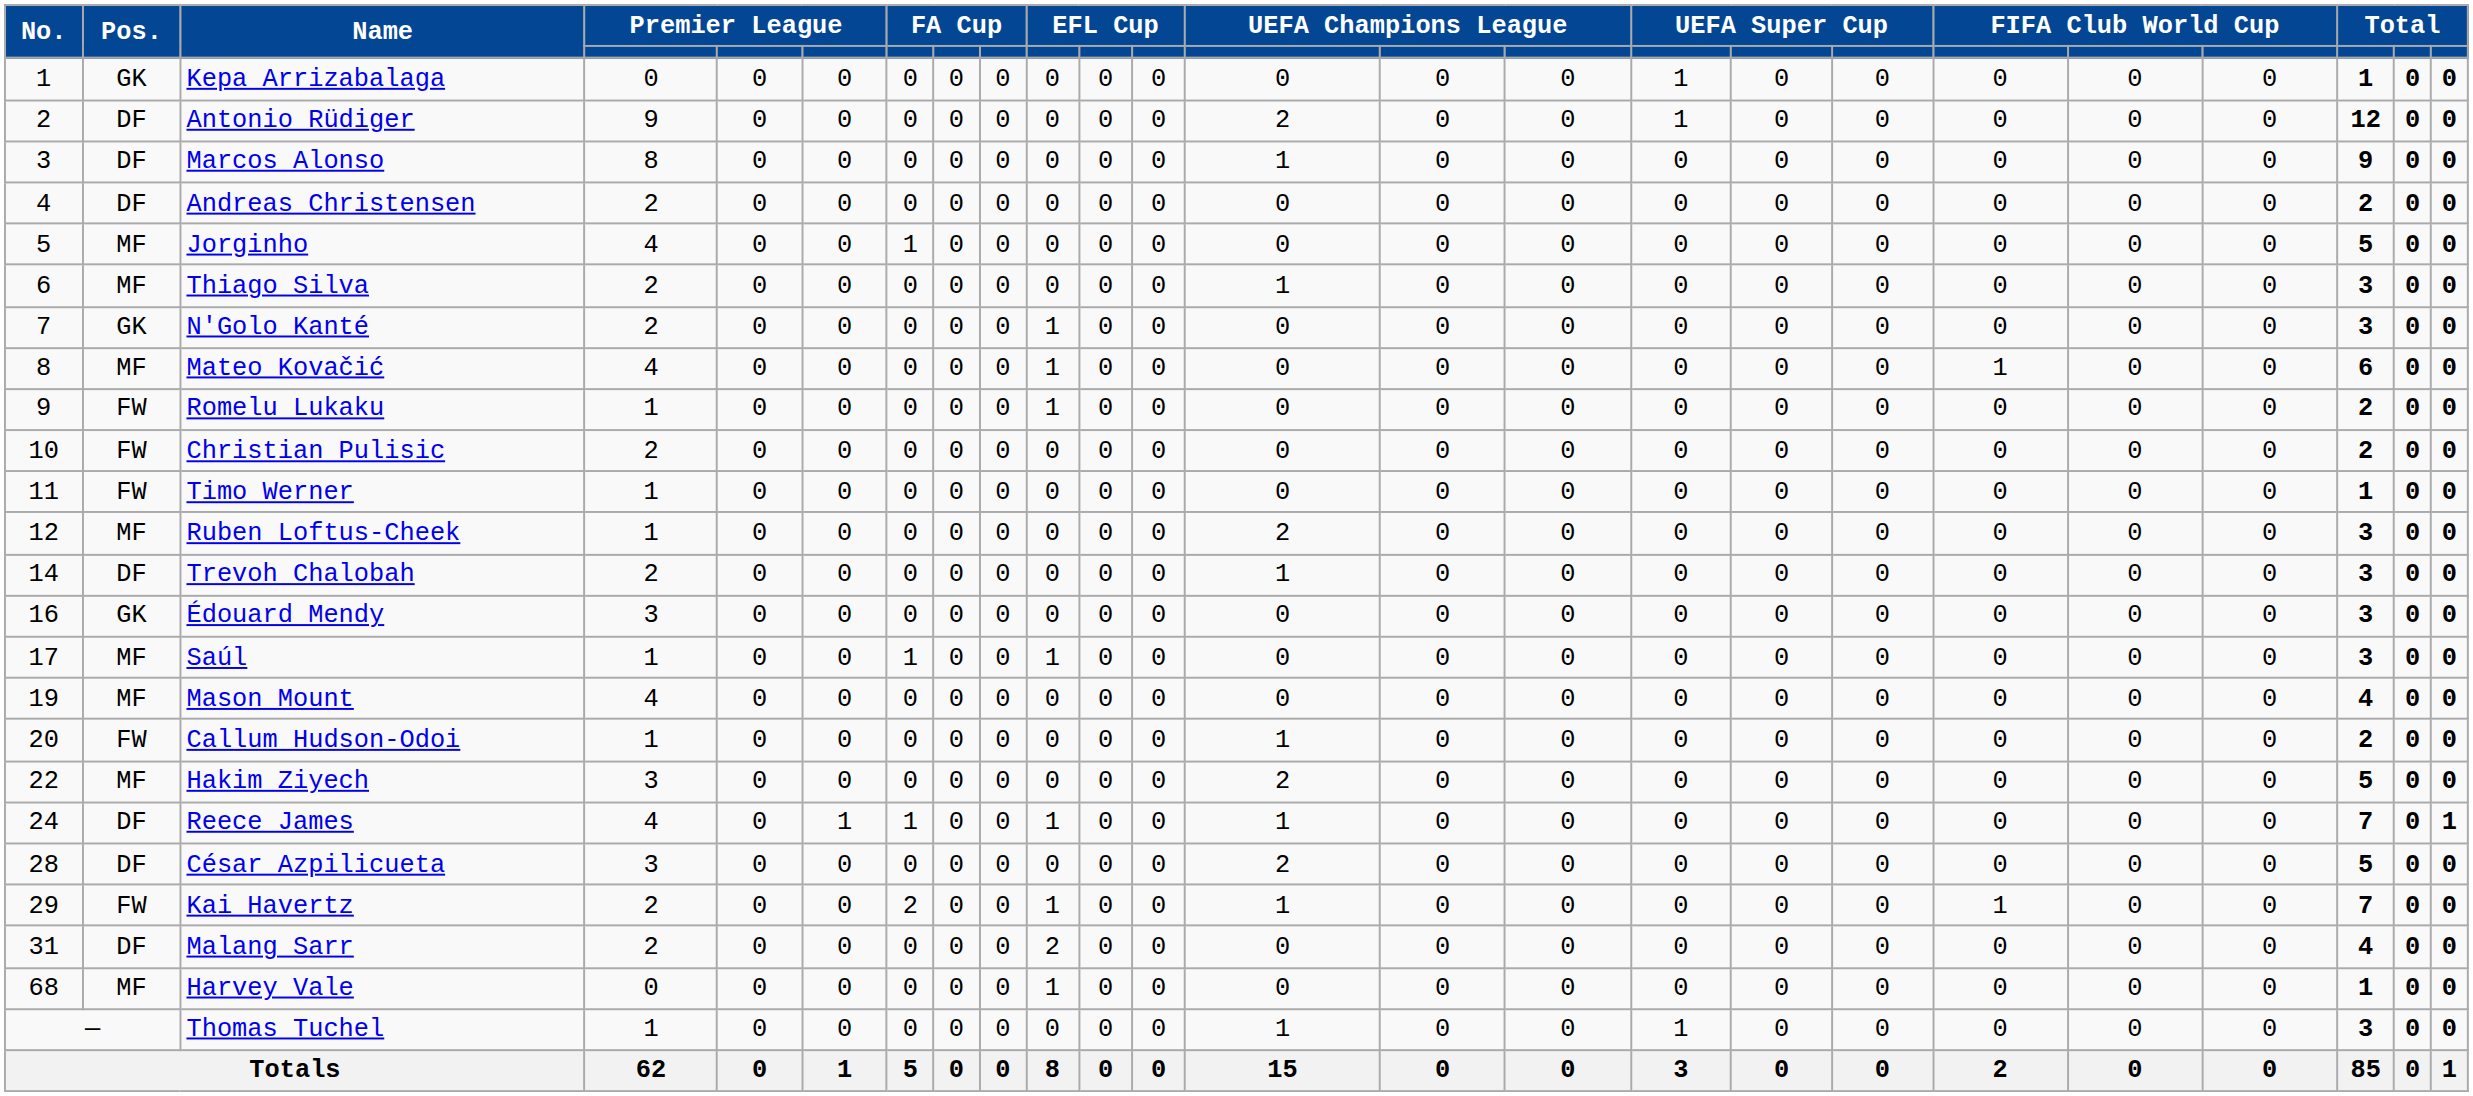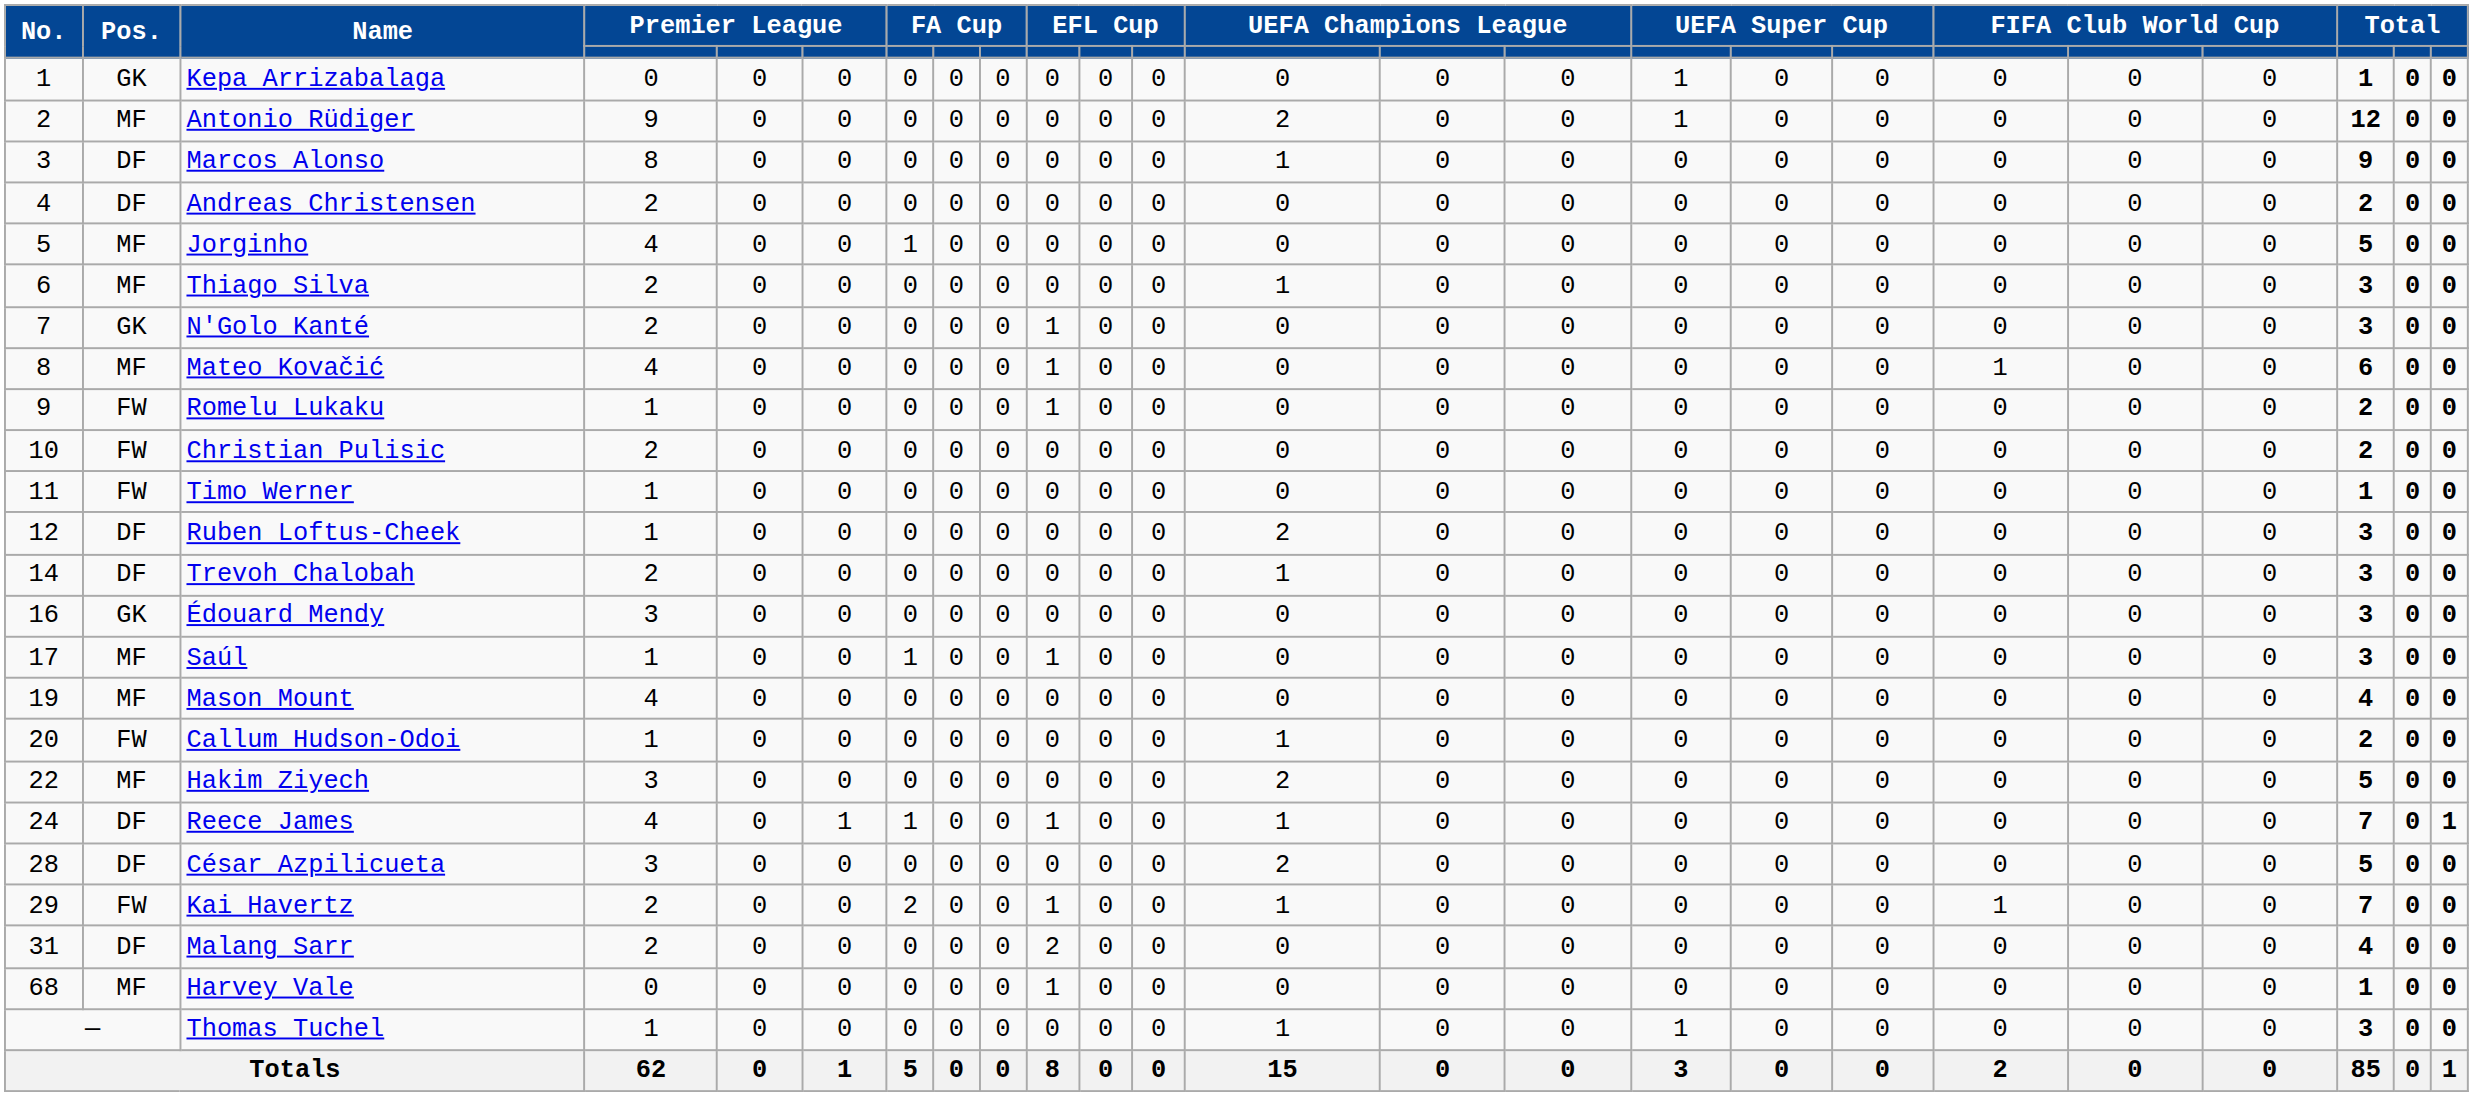 <table class="wikitable sortable" style="text-align:center;width:100%;">
 <tr>
 <th rowspan=2 style=background-color:#034694;color:#FFFFFF>No.</th>
 <th rowspan=2 style=background-color:#034694;color:#FFFFFF>Pos.</th>
 <th rowspan=2 style=background-color:#034694;color:#FFFFFF>Name</th>
 <th colspan=3 style=background:#034694;color:#FFFFFF>Premier League</th>
 <th colspan=3 style=background:#034694;color:#FFFFFF>FA Cup</th>
 <th colspan=3 style=background:#034694;color:#FFFFFF>EFL Cup</th>
 <th colspan=3 style=background:#034694;color:#FFFFFF>UEFA Champions League</th>
 <th colspan=3 style=background:#034694;color:#FFFFFF>UEFA Super Cup</th>
 <th colspan=3 style=background:#034694;color:#FFFFFF>FIFA Club World Cup</th>
 <th colspan=3 style=background:#034694;color:#FFFFFF>Total</th>
 </tr>
 <tr>
 <th style=background-color:#034694;color:#FFFFFF></th>
 <th style=background-color:#034694;color:#FFFFFF></th>
 <th style=background-color:#034694;color:#FFFFFF></th>
 <th style=background-color:#034694;color:#FFFFFF></th>
 <th style=background-color:#034694;color:#FFFFFF></th>
 <th style=background-color:#034694;color:#FFFFFF></th>
 <th style=background-color:#034694;color:#FFFFFF></th>
 <th style=background-color:#034694;color:#FFFFFF></th>
 <th style=background-color:#034694;color:#FFFFFF></th>
 <th style=background-color:#034694;color:#FFFFFF></th>
 <th style=background-color:#034694;color:#FFFFFF></th>
 <th style=background-color:#034694;color:#FFFFFF></th>
 <th style=background-color:#034694;color:#FFFFFF></th>
 <th style=background-color:#034694;color:#FFFFFF></th>
 <th style=background-color:#034694;color:#FFFFFF></th>
 <th style=background-color:#034694;color:#FFFFFF></th>
 <th style=background-color:#034694;color:#FFFFFF></th>
 <th style=background-color:#034694;color:#FFFFFF></th>
 <th style=background-color:#034694;color:#FFFFFF></th>
 <th style=background-color:#034694;color:#FFFFFF></th>
 <th style=background-color:#034694;color:#FFFFFF></th>
 </tr>
 <tr>
 <td>1</td>
 <td>GK</td>
 <td align=left> <a href='#'>Kepa Arrizabalaga</a></td>
 <td>0</td>
 <td>0</td>
 <td>0</td>
 <td>0</td>
 <td>0</td>
 <td>0</td>
 <td>0</td>
 <td>0</td>
 <td>0</td>
 <td>0</td>
 <td>0</td>
 <td>0</td>
 <td>1</td>
 <td>0</td>
 <td>0</td>
 <td>0</td>
 <td>0</td>
 <td>0</td>
 <td><strong>1</strong></td>
 <td><strong>0</strong></td>
 <td><strong>0</strong></td>
 </tr>
 <tr>
 <td>2</td>
-<td>DF</td>
+<td>MF</td>
 <td align=left> <a href='#'>Antonio Rüdiger</a></td>
 <td>9</td>
 <td>0</td>
 <td>0</td>
 <td>0</td>
 <td>0</td>
 <td>0</td>
 <td>0</td>
 <td>0</td>
 <td>0</td>
 <td>2</td>
 <td>0</td>
 <td>0</td>
 <td>1</td>
 <td>0</td>
 <td>0</td>
 <td>0</td>
 <td>0</td>
 <td>0</td>
 <td><strong>12</strong></td>
 <td><strong>0</strong></td>
 <td><strong>0</strong></td>
 </tr>
 <tr>
 <td>3</td>
 <td>DF</td>
 <td align=left> <a href='#'>Marcos Alonso</a></td>
 <td>8</td>
 <td>0</td>
 <td>0</td>
 <td>0</td>
 <td>0</td>
 <td>0</td>
 <td>0</td>
 <td>0</td>
 <td>0</td>
 <td>1</td>
 <td>0</td>
 <td>0</td>
 <td>0</td>
 <td>0</td>
 <td>0</td>
 <td>0</td>
 <td>0</td>
 <td>0</td>
 <td><strong>9</strong></td>
 <td><strong>0</strong></td>
 <td><strong>0</strong></td>
 </tr>
 <tr>
 <td>4</td>
 <td>DF</td>
 <td align=left> <a href='#'>Andreas Christensen</a></td>
 <td>2</td>
 <td>0</td>
 <td>0</td>
 <td>0</td>
 <td>0</td>
 <td>0</td>
 <td>0</td>
 <td>0</td>
 <td>0</td>
 <td>0</td>
 <td>0</td>
 <td>0</td>
 <td>0</td>
 <td>0</td>
 <td>0</td>
 <td>0</td>
 <td>0</td>
 <td>0</td>
 <td><strong>2</strong></td>
 <td><strong>0</strong></td>
 <td><strong>0</strong></td>
 </tr>
 <tr>
 <td>5</td>
 <td>MF</td>
 <td align=left> <a href='#'>Jorginho</a></td>
 <td>4</td>
 <td>0</td>
 <td>0</td>
 <td>1</td>
 <td>0</td>
 <td>0</td>
 <td>0</td>
 <td>0</td>
 <td>0</td>
 <td>0</td>
 <td>0</td>
 <td>0</td>
 <td>0</td>
 <td>0</td>
 <td>0</td>
 <td>0</td>
 <td>0</td>
 <td>0</td>
 <td><strong>5</strong></td>
 <td><strong>0</strong></td>
 <td><strong>0</strong></td>
 </tr>
 <tr>
 <td>6</td>
 <td>MF</td>
 <td align=left> <a href='#'>Thiago Silva</a></td>
 <td>2</td>
 <td>0</td>
 <td>0</td>
 <td>0</td>
 <td>0</td>
 <td>0</td>
 <td>0</td>
 <td>0</td>
 <td>0</td>
 <td>1</td>
 <td>0</td>
 <td>0</td>
 <td>0</td>
 <td>0</td>
 <td>0</td>
 <td>0</td>
 <td>0</td>
 <td>0</td>
 <td><strong>3</strong></td>
 <td><strong>0</strong></td>
 <td><strong>0</strong></td>
 </tr>
 <tr>
 <td>7</td>
 <td>GK</td>
 <td align=left> <a href='#'>N'Golo Kanté</a></td>
 <td>2</td>
 <td>0</td>
 <td>0</td>
 <td>0</td>
 <td>0</td>
 <td>0</td>
 <td>1</td>
 <td>0</td>
 <td>0</td>
 <td>0</td>
 <td>0</td>
 <td>0</td>
 <td>0</td>
 <td>0</td>
 <td>0</td>
 <td>0</td>
 <td>0</td>
 <td>0</td>
 <td><strong>3</strong></td>
 <td><strong>0</strong></td>
 <td><strong>0</strong></td>
 </tr>
 <tr>
 <td>8</td>
 <td>MF</td>
 <td align=left> <a href='#'>Mateo Kovačić</a></td>
 <td>4</td>
 <td>0</td>
 <td>0</td>
 <td>0</td>
 <td>0</td>
 <td>0</td>
 <td>1</td>
 <td>0</td>
 <td>0</td>
 <td>0</td>
 <td>0</td>
 <td>0</td>
 <td>0</td>
 <td>0</td>
 <td>0</td>
 <td>1</td>
 <td>0</td>
 <td>0</td>
 <td><strong>6</strong></td>
 <td><strong>0</strong></td>
 <td><strong>0</strong></td>
 </tr>
 <tr>
 <td>9</td>
 <td>FW</td>
 <td align=left> <a href='#'>Romelu Lukaku</a></td>
 <td>1</td>
 <td>0</td>
 <td>0</td>
 <td>0</td>
 <td>0</td>
 <td>0</td>
 <td>1</td>
 <td>0</td>
 <td>0</td>
 <td>0</td>
 <td>0</td>
 <td>0</td>
 <td>0</td>
 <td>0</td>
 <td>0</td>
 <td>0</td>
 <td>0</td>
 <td>0</td>
 <td><strong>2</strong></td>
 <td><strong>0</strong></td>
 <td><strong>0</strong></td>
 </tr>
 <tr>
 <td>10</td>
 <td>FW</td>
 <td align=left> <a href='#'>Christian Pulisic</a></td>
 <td>2</td>
 <td>0</td>
 <td>0</td>
 <td>0</td>
 <td>0</td>
 <td>0</td>
 <td>0</td>
 <td>0</td>
 <td>0</td>
 <td>0</td>
 <td>0</td>
 <td>0</td>
 <td>0</td>
 <td>0</td>
 <td>0</td>
 <td>0</td>
 <td>0</td>
 <td>0</td>
 <td><strong>2</strong></td>
 <td><strong>0</strong></td>
 <td><strong>0</strong></td>
 </tr>
 <tr>
 <td>11</td>
 <td>FW</td>
 <td align=left> <a href='#'>Timo Werner</a></td>
 <td>1</td>
 <td>0</td>
 <td>0</td>
 <td>0</td>
 <td>0</td>
 <td>0</td>
 <td>0</td>
 <td>0</td>
 <td>0</td>
 <td>0</td>
 <td>0</td>
 <td>0</td>
 <td>0</td>
 <td>0</td>
 <td>0</td>
 <td>0</td>
 <td>0</td>
 <td>0</td>
 <td><strong>1</strong></td>
 <td><strong>0</strong></td>
 <td><strong>0</strong></td>
 </tr>
 <tr>
 <td>12</td>
-<td>MF</td>
+<td>DF</td>
 <td align=left> <a href='#'>Ruben Loftus-Cheek</a></td>
 <td>1</td>
 <td>0</td>
 <td>0</td>
 <td>0</td>
 <td>0</td>
 <td>0</td>
 <td>0</td>
 <td>0</td>
 <td>0</td>
 <td>2</td>
 <td>0</td>
 <td>0</td>
 <td>0</td>
 <td>0</td>
 <td>0</td>
 <td>0</td>
 <td>0</td>
 <td>0</td>
 <td><strong>3</strong></td>
 <td><strong>0</strong></td>
 <td><strong>0</strong></td>
 </tr>
 <tr>
 <td>14</td>
 <td>DF</td>
 <td align=left> <a href='#'>Trevoh Chalobah</a></td>
 <td>2</td>
 <td>0</td>
 <td>0</td>
 <td>0</td>
 <td>0</td>
 <td>0</td>
 <td>0</td>
 <td>0</td>
 <td>0</td>
 <td>1</td>
 <td>0</td>
 <td>0</td>
 <td>0</td>
 <td>0</td>
 <td>0</td>
 <td>0</td>
 <td>0</td>
 <td>0</td>
 <td><strong>3</strong></td>
 <td><strong>0</strong></td>
 <td><strong>0</strong></td>
 </tr>
 <tr>
 <td>16</td>
 <td>GK</td>
 <td align="left"> <a href='#'>Édouard Mendy</a></td>
 <td>3</td>
 <td>0</td>
 <td>0</td>
 <td>0</td>
 <td>0</td>
 <td>0</td>
 <td>0</td>
 <td>0</td>
 <td>0</td>
 <td>0</td>
 <td>0</td>
 <td>0</td>
 <td>0</td>
 <td>0</td>
 <td>0</td>
 <td>0</td>
 <td>0</td>
 <td>0</td>
 <td><strong>3</strong></td>
 <td><strong>0</strong></td>
 <td><strong>0</strong></td>
 </tr>
 <tr>
 <td>17</td>
 <td>MF</td>
 <td align=left> <a href='#'>Saúl</a></td>
 <td>1</td>
 <td>0</td>
 <td>0</td>
 <td>1</td>
 <td>0</td>
 <td>0</td>
 <td>1</td>
 <td>0</td>
 <td>0</td>
 <td>0</td>
 <td>0</td>
 <td>0</td>
 <td>0</td>
 <td>0</td>
 <td>0</td>
 <td>0</td>
 <td>0</td>
 <td>0</td>
 <td><strong>3</strong></td>
 <td><strong>0</strong></td>
 <td><strong>0</strong></td>
 </tr>
 <tr>
 <td>19</td>
 <td>MF</td>
 <td align=left> <a href='#'>Mason Mount</a></td>
 <td>4</td>
 <td>0</td>
 <td>0</td>
 <td>0</td>
 <td>0</td>
 <td>0</td>
 <td>0</td>
 <td>0</td>
 <td>0</td>
 <td>0</td>
 <td>0</td>
 <td>0</td>
 <td>0</td>
 <td>0</td>
 <td>0</td>
 <td>0</td>
 <td>0</td>
 <td>0</td>
 <td><strong>4</strong></td>
 <td><strong>0</strong></td>
 <td><strong>0</strong></td>
 </tr>
 <tr>
 <td>20</td>
 <td>FW</td>
 <td align=left> <a href='#'>Callum Hudson-Odoi</a></td>
 <td>1</td>
 <td>0</td>
 <td>0</td>
 <td>0</td>
 <td>0</td>
 <td>0</td>
 <td>0</td>
 <td>0</td>
 <td>0</td>
 <td>1</td>
 <td>0</td>
 <td>0</td>
 <td>0</td>
 <td>0</td>
 <td>0</td>
 <td>0</td>
 <td>0</td>
 <td>0</td>
 <td><strong>2</strong></td>
 <td><strong>0</strong></td>
 <td><strong>0</strong></td>
 </tr>
 <tr>
 <td>22</td>
 <td>MF</td>
 <td align=left> <a href='#'>Hakim Ziyech</a></td>
 <td>3</td>
 <td>0</td>
 <td>0</td>
 <td>0</td>
 <td>0</td>
 <td>0</td>
 <td>0</td>
 <td>0</td>
 <td>0</td>
 <td>2</td>
 <td>0</td>
 <td>0</td>
 <td>0</td>
 <td>0</td>
 <td>0</td>
 <td>0</td>
 <td>0</td>
 <td>0</td>
 <td><strong>5</strong></td>
 <td><strong>0</strong></td>
 <td><strong>0</strong></td>
 </tr>
 <tr>
 <td>24</td>
 <td>DF</td>
 <td align=left> <a href='#'>Reece James</a></td>
 <td>4</td>
 <td>0</td>
 <td>1</td>
 <td>1</td>
 <td>0</td>
 <td>0</td>
 <td>1</td>
 <td>0</td>
 <td>0</td>
 <td>1</td>
 <td>0</td>
 <td>0</td>
 <td>0</td>
 <td>0</td>
 <td>0</td>
 <td>0</td>
 <td>0</td>
 <td>0</td>
 <td><strong>7</strong></td>
 <td><strong>0</strong></td>
 <td><strong>1</strong></td>
 </tr>
 <tr>
 <td>28</td>
 <td>DF</td>
 <td align=left> <a href='#'>César Azpilicueta</a></td>
 <td>3</td>
 <td>0</td>
 <td>0</td>
 <td>0</td>
 <td>0</td>
 <td>0</td>
 <td>0</td>
 <td>0</td>
 <td>0</td>
 <td>2</td>
 <td>0</td>
 <td>0</td>
 <td>0</td>
 <td>0</td>
 <td>0</td>
 <td>0</td>
 <td>0</td>
 <td>0</td>
 <td><strong>5</strong></td>
 <td><strong>0</strong></td>
 <td><strong>0</strong></td>
 </tr>
 <tr>
 <td>29</td>
 <td>FW</td>
 <td align=left> <a href='#'>Kai Havertz</a></td>
 <td>2</td>
 <td>0</td>
 <td>0</td>
 <td>2</td>
 <td>0</td>
 <td>0</td>
 <td>1</td>
 <td>0</td>
 <td>0</td>
 <td>1</td>
 <td>0</td>
 <td>0</td>
 <td>0</td>
 <td>0</td>
 <td>0</td>
 <td>1</td>
 <td>0</td>
 <td>0</td>
 <td><strong>7</strong></td>
 <td><strong>0</strong></td>
 <td><strong>0</strong></td>
 </tr>
 <tr>
 <td>31</td>
 <td>DF</td>
 <td align=left> <a href='#'>Malang Sarr</a></td>
 <td>2</td>
 <td>0</td>
 <td>0</td>
 <td>0</td>
 <td>0</td>
 <td>0</td>
 <td>2</td>
 <td>0</td>
 <td>0</td>
 <td>0</td>
 <td>0</td>
 <td>0</td>
 <td>0</td>
 <td>0</td>
 <td>0</td>
 <td>0</td>
 <td>0</td>
 <td>0</td>
 <td><strong>4</strong></td>
 <td><strong>0</strong></td>
 <td><strong>0</strong></td>
 </tr>
 <tr>
 <td>68</td>
 <td>MF</td>
 <td align=left> <a href='#'>Harvey Vale</a></td>
 <td>0</td>
 <td>0</td>
 <td>0</td>
 <td>0</td>
 <td>0</td>
 <td>0</td>
 <td>1</td>
 <td>0</td>
 <td 0>0</td>
 <td>0</td>
 <td>0</td>
 <td>0</td>
 <td>0</td>
 <td>0</td>
 <td>0</td>
 <td>0</td>
 <td>0</td>
 <td>0</td>
 <td><strong>1</strong></td>
 <td><strong>0</strong></td>
 <td><strong>0</strong></td>
 </tr>
 <tr>
 <td colspan="2">—</td>
 <td align=left> <a href='#'>Thomas Tuchel</a></td>
 <td>1</td>
 <td>0</td>
 <td>0</td>
 <td>0</td>
 <td>0</td>
 <td>0</td>
 <td>0</td>
 <td>0</td>
 <td>0</td>
 <td>1</td>
 <td>0</td>
 <td>0</td>
 <td>1</td>
 <td>0</td>
 <td>0</td>
 <td>0</td>
 <td>0</td>
 <td>0</td>
 <td><strong>3</strong></td>
 <td><strong>0</strong></td>
 <td><strong>0</strong></td>
 </tr>
 <tr>
 <th colspan=3><strong>Totals</strong></th>
 <th><strong>62</strong></th>
 <th><strong>0</strong></th>
 <th><strong>1</strong></th>
 <th><strong>5</strong></th>
 <th><strong>0</strong></th>
 <th><strong>0</strong></th>
 <th><strong>8</strong></th>
 <th><strong>0</strong></th>
 <th><strong>0</strong></th>
 <th><strong>15</strong></th>
 <th><strong>0</strong></th>
 <th><strong>0</strong></th>
 <th><strong>3</strong></th>
 <th><strong>0</strong></th>
 <th><strong>0</strong></th>
 <th><strong>2</strong></th>
 <th><strong>0</strong></th>
 <th><strong>0</strong></th>
 <th><strong>85</strong></th>
 <th><strong>0</strong></th>
 <th><strong>1</strong></th>
 </tr>
 </table>
